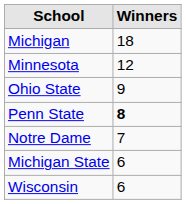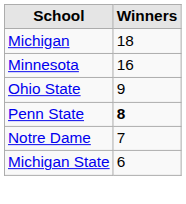 <table class="wikitable">
 <tr>
 <th style="background:#e5e5e5;">School</th>
 <th style="background:#e5e5e5;">Winners</th>
 </tr>
 <tr>
 <td><a href='#'>Michigan</a></td>
 <td>18</td>
 </tr>
 <tr>
 <td><a href='#'>Minnesota</a></td>
-<td>12</td>
+<td>16</td>
 </tr>
 <tr>
 <td><a href='#'>Ohio State</a></td>
 <td>9</td>
 </tr>
 <tr>
 <td><a href='#'>Penn State</a></td>
 <td><strong>8</strong></td>
 </tr>
 <tr>
 <td><a href='#'>Notre Dame</a></td>
 <td>7</td>
 </tr>
 <tr>
 <td><a href='#'>Michigan State</a></td>
 <td>6</td>
 </tr>
-<tr>
-<td><a href='#'>Wisconsin</a></td>
-<td>6</td>
-</tr>
 </table>
